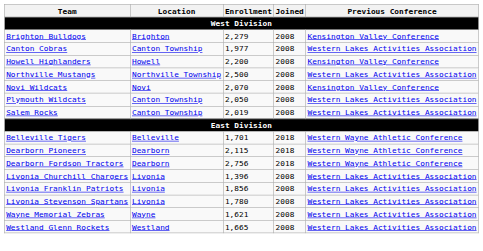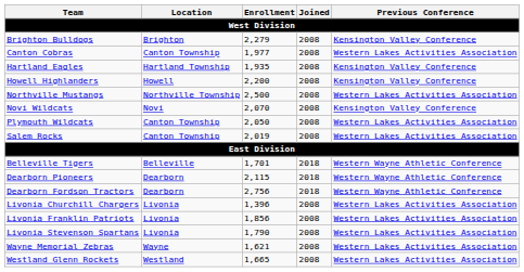 <table class="wikitable sortable">
 <tr>
 <th>Team</th>
 <th>Location</th>
 <th>Enrollment</th>
 <th>Joined</th>
 <th>Previous Conference</th>
 </tr>
 <tr>
 <th colspan="5" style="background:#000000; color:white;">West Division</th>
 </tr>
 <tr>
 <td><a href='#'>Brighton Bulldogs</a></td>
 <td><a href='#'>Brighton</a></td>
 <td>2,279</td>
 <td>2008</td>
 <td><a href='#'>Kensington Valley Conference</a></td>
 </tr>
 <tr>
 <td><a href='#'>Canton Cobras</a></td>
 <td><a href='#'>Canton Township</a></td>
 <td>1,977</td>
 <td>2008</td>
 <td><a href='#'>Western Lakes Activities Association</a></td>
+</tr>
+<tr>
+<td><a href='#'>Hartland Eagles</a></td>
+<td><a href='#'>Hartland Township</a></td>
+<td>1,935</td>
+<td>2008</td>
+<td><a href='#'>Kensington Valley Conference</a></td>
 </tr>
 <tr>
 <td><a href='#'>Howell Highlanders</a></td>
 <td><a href='#'>Howell</a></td>
 <td>2,200</td>
 <td>2008</td>
 <td><a href='#'>Kensington Valley Conference</a></td>
 </tr>
 <tr>
 <td><a href='#'>Northville Mustangs</a></td>
 <td><a href='#'>Northville Township</a></td>
 <td>2,500</td>
 <td>2008</td>
 <td><a href='#'>Western Lakes Activities Association</a></td>
 </tr>
 <tr>
 <td><a href='#'>Novi Wildcats</a></td>
 <td><a href='#'>Novi</a></td>
 <td>2,070</td>
 <td>2008</td>
 <td><a href='#'>Kensington Valley Conference</a></td>
 </tr>
 <tr>
 <td><a href='#'>Plymouth Wildcats</a></td>
 <td><a href='#'>Canton Township</a></td>
 <td>2,050</td>
 <td>2008</td>
 <td><a href='#'>Western Lakes Activities Association</a></td>
 </tr>
 <tr>
 <td><a href='#'>Salem Rocks</a></td>
 <td><a href='#'>Canton Township</a></td>
 <td>2,019</td>
 <td>2008</td>
 <td><a href='#'>Western Lakes Activities Association</a></td>
 </tr>
 <tr>
 <th colspan="5" style="background:#000000; color:white;">East Division</th>
 </tr>
 <tr>
 <td><a href='#'>Belleville Tigers</a></td>
 <td><a href='#'>Belleville</a></td>
 <td>1,701</td>
 <td>2018</td>
 <td><a href='#'>Western Wayne Athletic Conference</a></td>
 </tr>
 <tr>
 <td><a href='#'>Dearborn Pioneers</a></td>
 <td><a href='#'>Dearborn</a></td>
 <td>2,115</td>
 <td>2018</td>
 <td><a href='#'>Western Wayne Athletic Conference</a></td>
 </tr>
 <tr>
 <td><a href='#'>Dearborn Fordson Tractors</a></td>
 <td><a href='#'>Dearborn</a></td>
 <td>2,756</td>
 <td>2018</td>
 <td><a href='#'>Western Wayne Athletic Conference</a></td>
 </tr>
 <tr>
 <td><a href='#'>Livonia Churchill Chargers</a></td>
 <td><a href='#'>Livonia</a></td>
 <td>1,396</td>
 <td>2008</td>
 <td><a href='#'>Western Lakes Activities Association</a></td>
 </tr>
 <tr>
 <td><a href='#'>Livonia Franklin Patriots</a></td>
 <td><a href='#'>Livonia</a></td>
 <td>1,856</td>
 <td>2008</td>
 <td><a href='#'>Western Lakes Activities Association</a></td>
 </tr>
 <tr>
 <td><a href='#'>Livonia Stevenson Spartans</a></td>
 <td><a href='#'>Livonia</a></td>
-<td>1,780</td>
+<td>1,790</td>
 <td>2008</td>
 <td><a href='#'>Western Lakes Activities Association</a></td>
 </tr>
 <tr>
 <td><a href='#'>Wayne Memorial Zebras</a></td>
 <td><a href='#'>Wayne</a></td>
 <td>1,621</td>
 <td>2008</td>
 <td><a href='#'>Western Lakes Activities Association</a></td>
 </tr>
 <tr>
 <td><a href='#'>Westland Glenn Rockets</a></td>
 <td><a href='#'>Westland</a></td>
 <td>1,665</td>
 <td>2008</td>
 <td><a href='#'>Western Lakes Activities Association</a></td>
 </tr>
 </table>
